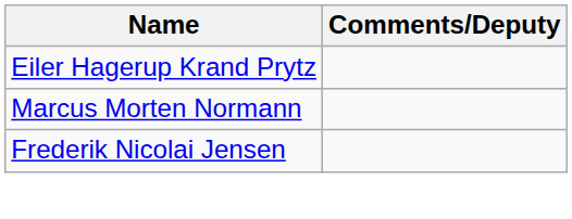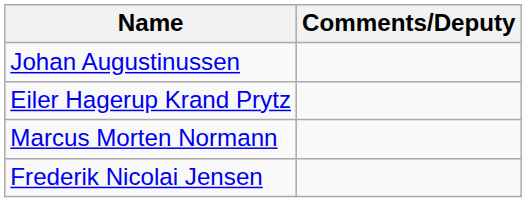 <table class="wikitable">
 <tr>
 <th>Name</th>
 <th>Comments/Deputy</th>
+</tr>
+<tr>
+<td><a href='#'>Johan Augustinussen</a></td>
+<td></td>
 </tr>
 <tr>
 <td><a href='#'>Eiler Hagerup Krand Prytz</a></td>
 <td></td>
 </tr>
 <tr>
 <td><a href='#'>Marcus Morten Normann</a></td>
 <td></td>
 </tr>
 <tr>
 <td><a href='#'>Frederik Nicolai Jensen</a></td>
 <td></td>
 </tr>
 </table>
